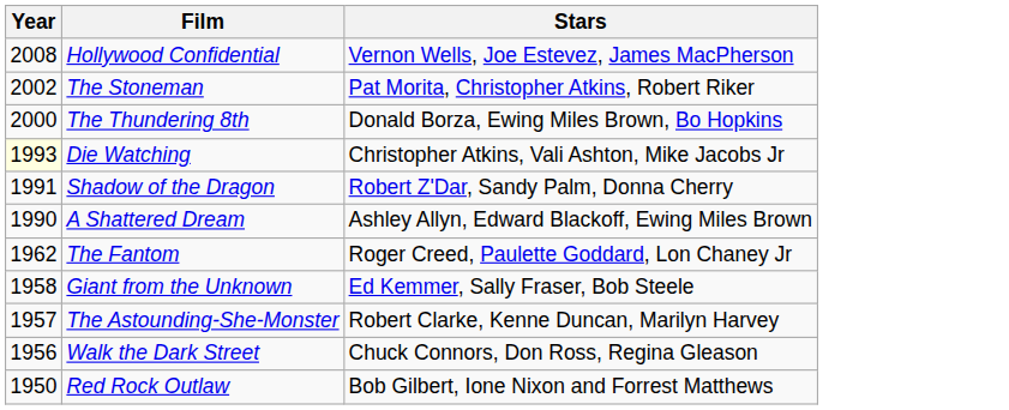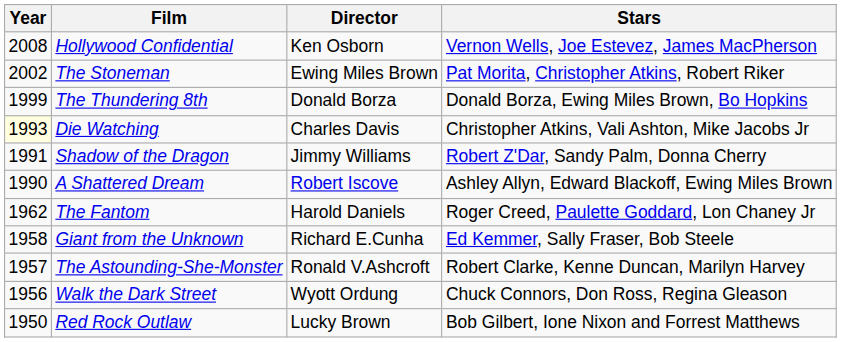 <table class="wikitable">
 <tr>
 <th>Year</th>
 <th>Film</th>
+<th>Director</th>
 <th>Stars</th>
 </tr>
 <tr>
 <td>2008</td>
 <td><em><a href='#'>Hollywood Confidential</a></em></td>
+<td>Ken Osborn</td>
 <td><a href='#'>Vernon Wells</a>, <a href='#'>Joe Estevez</a>, <a href='#'>James MacPherson</a></td>
 </tr>
 <tr>
 <td>2002</td>
 <td><em><a href='#'>The Stoneman</a></em></td>
+<td>Ewing Miles Brown</td>
 <td><a href='#'>Pat Morita</a>, <a href='#'>Christopher Atkins</a>, Robert Riker</td>
 </tr>
 <tr>
-<td>2000</td>
+<td>1999</td>
 <td><em><a href='#'>The Thundering 8th</a></em></td>
+<td>Donald Borza</td>
 <td>Donald Borza, Ewing Miles Brown, <a href='#'>Bo Hopkins</a></td>
 </tr>
 <tr>
 <td style="background: lightyellow;">1993</td>
 <td><em><a href='#'>Die Watching</a></em></td>
+<td>Charles Davis</td>
 <td>Christopher Atkins, Vali Ashton, Mike Jacobs Jr</td>
 </tr>
 <tr>
 <td>1991</td>
 <td><em><a href='#'>Shadow of the Dragon</a></em></td>
+<td>Jimmy Williams</td>
 <td><a href='#'>Robert Z'Dar</a>, Sandy Palm, Donna Cherry</td>
 </tr>
 <tr>
 <td>1990</td>
 <td><em><a href='#'>A Shattered Dream</a></em></td>
+<td><a href='#'>Robert Iscove</a></td>
 <td>Ashley Allyn, Edward Blackoff, Ewing Miles Brown</td>
 </tr>
 <tr>
 <td>1962</td>
 <td><em><a href='#'>The Fantom</a></em></td>
+<td>Harold Daniels</td>
 <td>Roger Creed, <a href='#'>Paulette Goddard</a>, Lon Chaney Jr</td>
 </tr>
 <tr>
 <td>1958</td>
 <td><em><a href='#'>Giant from the Unknown</a></em></td>
+<td>Richard E.Cunha</td>
 <td><a href='#'>Ed Kemmer</a>, Sally Fraser, Bob Steele</td>
 </tr>
 <tr>
 <td>1957</td>
 <td><em><a href='#'>The Astounding-She-Monster</a></em></td>
+<td>Ronald V.Ashcroft</td>
 <td>Robert Clarke, Kenne Duncan, Marilyn Harvey</td>
 </tr>
 <tr>
 <td>1956</td>
 <td><em><a href='#'>Walk the Dark Street</a></em></td>
+<td>Wyott Ordung</td>
 <td>Chuck Connors, Don Ross, Regina Gleason</td>
 </tr>
 <tr>
 <td>1950</td>
 <td><em><a href='#'>Red Rock Outlaw</a></em></td>
+<td>Lucky Brown</td>
 <td>Bob Gilbert, Ione Nixon and Forrest Matthews</td>
 </tr>
 </table>
